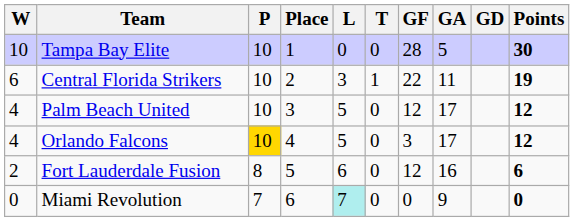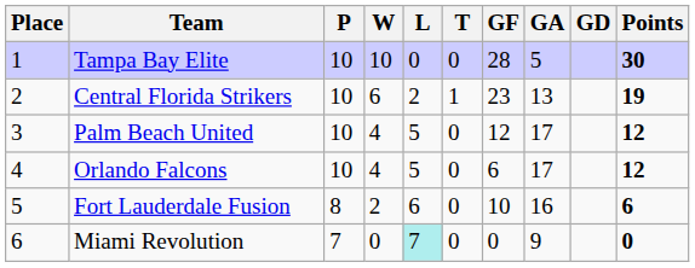 <table class="wikitable">
 <tr>
-<th width="20">W</th>
+<th>Place</th>
 <th width="170">Team</th>
 <th width="20">P</th>
-<th>Place</th>
+<th width="20">W</th>
 <th width="20">L</th>
 <th width="20">T</th>
 <th width="20">GF</th>
 <th width="20">GA</th>
 <th width="25">GD</th>
 <th>Points</th>
 </tr>
 <tr bgcolor=#ccccff>
-<td>10</td>
+<td>1</td>
 <td><a href='#'>Tampa Bay Elite</a></td>
 <td>10</td>
-<td>1</td>
+<td>10</td>
 <td>0</td>
 <td>0</td>
 <td>28</td>
 <td>5</td>
 <td></td>
 <td><strong>30</strong></td>
 </tr>
 <tr>
-<td>6</td>
+<td>2</td>
 <td><a href='#'>Central Florida Strikers</a></td>
 <td>10</td>
+<td>6</td>
 <td>2</td>
-<td>3</td>
 <td>1</td>
-<td>22</td>
-<td>11</td>
+<td>23</td>
+<td>13</td>
 <td></td>
 <td><strong>19</strong></td>
 </tr>
 <tr>
-<td>4</td>
+<td>3</td>
 <td><a href='#'>Palm Beach United</a></td>
 <td>10</td>
-<td>3</td>
+<td>4</td>
 <td>5</td>
 <td>0</td>
 <td>12</td>
 <td>17</td>
 <td></td>
 <td><strong>12</strong></td>
 </tr>
 <tr>
 <td>4</td>
 <td><a href='#'>Orlando Falcons</a></td>
-<td style="background: gold;">10</td>
+<td>10</td>
 <td>4</td>
 <td>5</td>
 <td>0</td>
-<td>3</td>
+<td>6</td>
 <td>17</td>
 <td></td>
 <td><strong>12</strong></td>
 </tr>
 <tr>
-<td>2</td>
+<td>5</td>
 <td><a href='#'>Fort Lauderdale Fusion</a></td>
 <td>8</td>
-<td>5</td>
+<td>2</td>
 <td>6</td>
 <td>0</td>
-<td>12</td>
+<td>10</td>
 <td>16</td>
 <td></td>
 <td><strong>6</strong></td>
 </tr>
 <tr>
-<td>0</td>
+<td>6</td>
 <td>Miami Revolution</td>
 <td>7</td>
-<td>6</td>
+<td>0</td>
 <td style="background: paleturquoise;">7</td>
 <td>0</td>
 <td>0</td>
 <td>9</td>
 <td></td>
 <td><strong>0</strong></td>
 </tr>
 </table>
